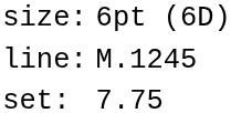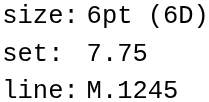 <table style="margin-left:40px;">
 <tr>
 <td>size:</td>
 <td>6pt (6D)</td>
 </tr>
 <tr>
+<td>set:</td>
+<td>7.75</td>
+</tr>
+<tr>
 <td>line:</td>
 <td>M.1245</td>
 </tr>
-<tr>
-<td>set:</td>
-<td>7.75</td>
-</tr>
 </table>
